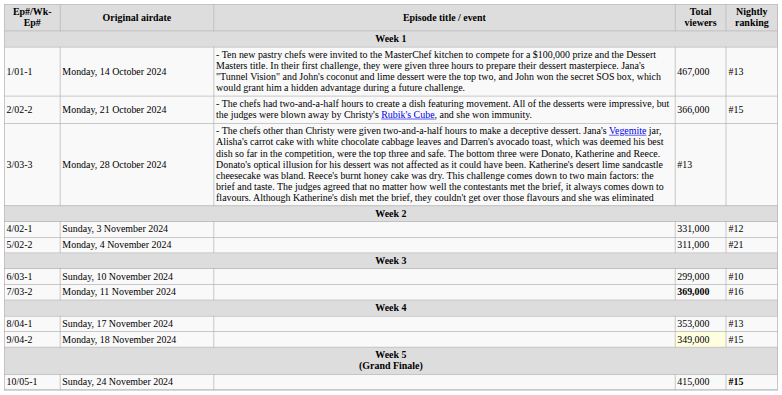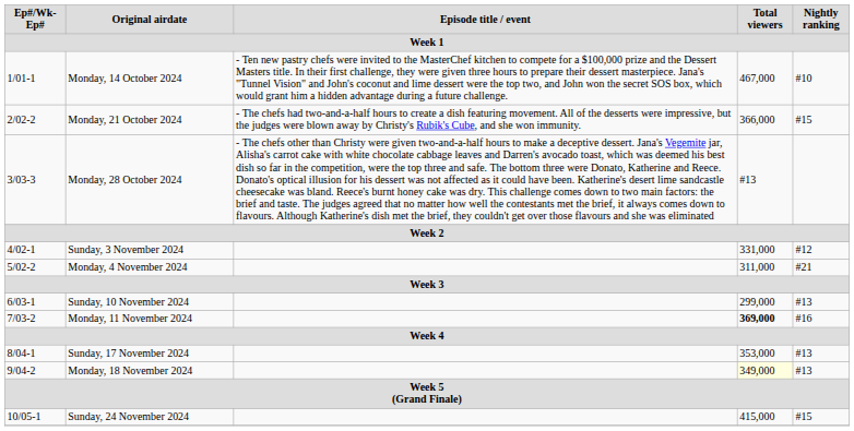 <table class="wikitable sortable">
 <tr>
 <th style="background:#ddd; width:5%;">Ep#/Wk-Ep#</th>
 <th style="background:#ddd; width:15%;">Original airdate</th>
 <th style="background:#ddd; width:45%;">Episode title / event</th>
 <th style="background:#ddd; width:5%;">Total viewers</th>
 <th style="background:#ddd; width:5%;">Nightly ranking</th>
 </tr>
 <tr>
 <th colspan="5" style="background:#ddd;">Week 1</th>
 </tr>
 <tr>
 <td style="height:10px;">1/01-1</td>
 <td>Monday, 14 October 2024</td>
 <td><strong></strong> - Ten new pastry chefs were invited to the MasterChef kitchen to compete for a $100,000 prize and the Dessert Masters title. In their first challenge, they were given three hours to prepare their dessert masterpiece. Jana's "Tunnel Vision" and John's coconut and lime dessert were the top two, and John won the secret SOS box, which would grant him a hidden advantage during a future challenge.</td>
 <td>467,000</td>
-<td>#13</td>
+<td>#10</td>
 </tr>
 <tr>
 <td style="height:10px;">2/02-2</td>
 <td>Monday, 21 October 2024</td>
 <td><strong></strong> - The chefs had two-and-a-half hours to create a dish featuring movement. All of the desserts were impressive, but the judges were blown away by Christy's <a href='#'>Rubik's Cube</a>, and she won immunity.</td>
 <td>366,000</td>
 <td>#15</td>
 </tr>
 <tr>
 <td style="height:10px;">3/03-3</td>
 <td>Monday, 28 October 2024</td>
 <td><strong></strong> - The chefs other than Christy were given two-and-a-half hours to make a deceptive dessert. Jana's <a href='#'>Vegemite</a> jar, Alisha's carrot cake with white chocolate cabbage leaves and Darren's avocado toast, which was deemed his best dish so far in the competition, were the top three and safe. The bottom three were Donato, Katherine and Reece. Donato's optical illusion for his dessert was not affected as it could have been. Katherine's desert lime sandcastle cheesecake was bland. Reece's burnt honey cake was dry. This challenge comes down to two main factors: the brief and taste. The judges agreed that no matter how well the contestants met the brief, it always comes down to flavours. Although Katherine's dish met the brief, they couldn't get over those flavours and she was eliminated</td>
 <td>#13</td>
 </tr>
 <tr>
 <th colspan="5" style="background:#ddd;">Week 2</th>
 </tr>
 <tr>
 <td style="height:10px;">4/02-1</td>
 <td>Sunday, 3 November 2024</td>
 <td><strong></strong></td>
 <td>331,000</td>
 <td>#12</td>
 </tr>
 <tr>
 <td style="height:10px;">5/02-2</td>
 <td>Monday, 4 November 2024</td>
 <td><strong></strong></td>
 <td>311,000</td>
 <td>#21</td>
 </tr>
 <tr>
 <th colspan="5" style="background:#ddd;">Week 3</th>
 </tr>
 <tr>
 <td style="height:10px;">6/03-1</td>
 <td>Sunday, 10 November 2024</td>
 <td><strong></strong></td>
 <td>299,000</td>
-<td>#10</td>
+<td>#13</td>
 </tr>
 <tr>
 <td style="height:10px;">7/03-2</td>
 <td>Monday, 11 November 2024</td>
 <td><strong></strong></td>
 <td><strong>369,000</strong></td>
 <td>#16</td>
 </tr>
 <tr>
 <th colspan="5" style="background:#ddd;">Week 4</th>
 </tr>
 <tr>
 <td style="height:10px;">8/04-1</td>
 <td>Sunday, 17 November 2024</td>
 <td><strong></strong></td>
 <td>353,000</td>
 <td>#13</td>
 </tr>
 <tr>
 <td style="height:10px;">9/04-2</td>
 <td>Monday, 18 November 2024</td>
 <td><strong></strong></td>
 <td style="background: lightyellow;">349,000</td>
-<td>#15</td>
+<td>#13</td>
 </tr>
 <tr>
 <th colspan="5" style="background:#ddd;">Week 5 <br>(Grand Finale)</th>
 </tr>
 <tr>
 <td style="height:10px;">10/05-1</td>
 <td>Sunday, 24 November 2024</td>
 <td><strong></strong></td>
 <td>415,000</td>
-<td><strong>#15</strong></td>
+<td>#15</td>
 </tr>
 <tr>
 </tr>
 </table>
